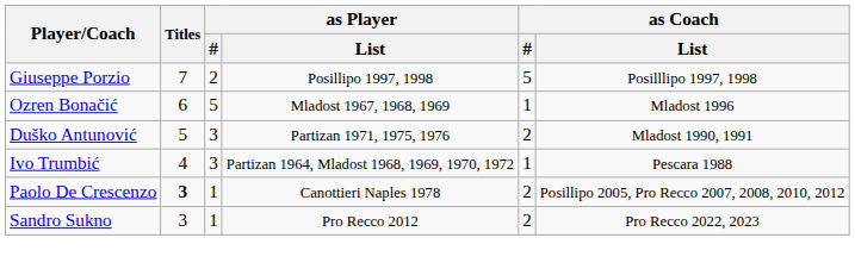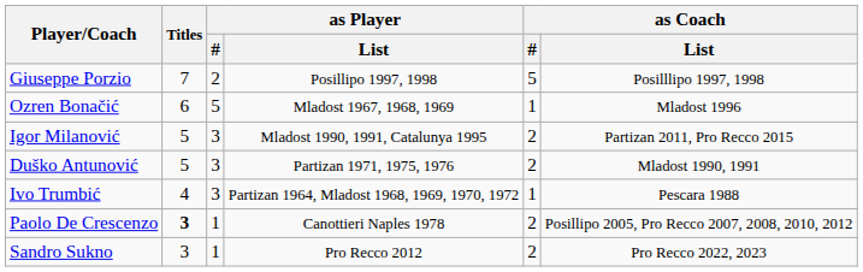 <table class="wikitable sortable" style="border:1px solid #AAAAAA">
 <tr bgcolor="#EFEFEF">
 <th rowspan=2>Player/Coach</th>
 <th rowspan=2><small>Titles</small></th>
 <th colspan=2>as Player</th>
 <th colspan=2>as Coach</th>
 </tr>
 <tr>
 <th>#</th>
 <th>List</th>
 <th>#</th>
 <th>List</th>
 </tr>
 <tr align="center">
 <td align="left"> <a href='#'>Giuseppe Porzio</a></td>
 <td>7</td>
 <td>2</td>
 <td><small>Posillipo 1997, 1998</small></td>
 <td>5</td>
 <td><small>Posilllipo 1997, 1998</small></td>
 </tr>
 <tr align="center">
 <td align="left"> <a href='#'>Ozren Bonačić</a></td>
 <td>6</td>
 <td>5</td>
 <td><small> Mladost 1967, 1968, 1969</small></td>
 <td>1</td>
 <td><small>Mladost 1996</small></td>
+</tr>
+<tr align="center">
+<td align="left"> <a href='#'>Igor Milanović</a></td>
+<td>5</td>
+<td>3</td>
+<td><small>Mladost 1990, 1991, Catalunya 1995</small></td>
+<td>2</td>
+<td><small>Partizan 2011, Pro Recco 2015</small></td>
 </tr>
 <tr align="center">
 <td align="left"> <a href='#'>Duško Antunović</a></td>
 <td>5</td>
 <td>3</td>
 <td><small>Partizan 1971, 1975, 1976</small></td>
 <td>2</td>
 <td><small> Mladost 1990, 1991</small></td>
 </tr>
 <tr align="center">
 <td align="left"> <a href='#'>Ivo Trumbić</a></td>
 <td>4</td>
 <td>3</td>
 <td><small>Partizan 1964, Mladost 1968, 1969, 1970, 1972</small></td>
 <td>1</td>
 <td><small>Pescara 1988</small></td>
 </tr>
 <tr align="center">
 <td align="left"> <a href='#'>Paolo De Crescenzo</a></td>
 <td><strong>3</strong></td>
 <td>1</td>
 <td><small>Canottieri Naples 1978</small></td>
 <td>2</td>
 <td><small>Posillipo 2005, Pro Recco 2007, 2008, 2010, 2012</small></td>
 </tr>
 <tr align="center">
 <td align="left"> <a href='#'>Sandro Sukno</a></td>
 <td>3</td>
 <td>1</td>
 <td><small>Pro Recco 2012</small></td>
 <td>2</td>
 <td><small>Pro Recco 2022, 2023</small></td>
 </tr>
 </table>
